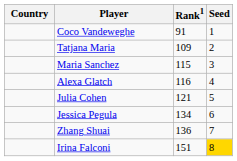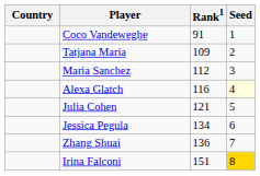 <table class="sortable wikitable">
 <tr>
 <th width="70">Country</th>
 <th width="175">Player</th>
 <th>Rank<sup>1</sup></th>
 <th>Seed</th>
 </tr>
 <tr>
 <td></td>
 <td><a href='#'>Coco Vandeweghe</a></td>
 <td>91</td>
 <td>1</td>
 </tr>
 <tr>
 <td></td>
 <td><a href='#'>Tatjana Maria</a></td>
 <td>109</td>
 <td>2</td>
 </tr>
 <tr>
 <td></td>
 <td><a href='#'>Maria Sanchez</a></td>
-<td>115</td>
+<td>112</td>
 <td>3</td>
 </tr>
 <tr>
 <td></td>
 <td><a href='#'>Alexa Glatch</a></td>
 <td>116</td>
-<td>4</td>
+<td style="background: lightyellow;">4</td>
 </tr>
 <tr>
 <td></td>
 <td><a href='#'>Julia Cohen</a></td>
 <td>121</td>
 <td>5</td>
 </tr>
 <tr>
 <td></td>
 <td><a href='#'>Jessica Pegula</a></td>
 <td>134</td>
 <td>6</td>
 </tr>
 <tr>
 <td></td>
 <td><a href='#'>Zhang Shuai</a></td>
 <td>136</td>
 <td>7</td>
 </tr>
 <tr>
 <td></td>
 <td><a href='#'>Irina Falconi</a></td>
 <td>151</td>
 <td style="background: gold;">8</td>
 </tr>
 </table>
